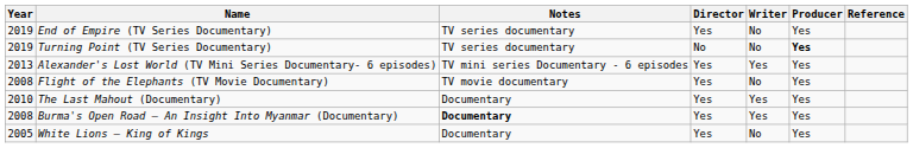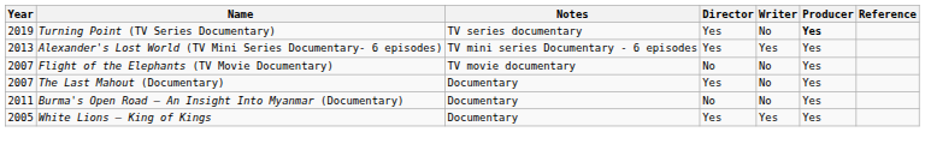 <table class="wikitable">
 <tr>
 <th>Year</th>
 <th>Name</th>
 <th>Notes</th>
 <th>Director</th>
 <th>Writer</th>
 <th>Producer</th>
 <th>Reference</th>
 </tr>
 <tr>
 <td>2019</td>
-<td><em>End of Empire</em> (TV Series Documentary)</td>
+<td><em>Turning Point</em> (TV Series Documentary)</td>
 <td>TV series documentary</td>
 <td>Yes</td>
-<td>No</td>
-<td>Yes</td>
-<td></td>
-</tr>
-<tr>
-<td>2019</td>
-<td><em>Turning Point</em> (TV Series Documentary)</td>
-<td>TV series documentary</td>
-<td>No</td>
 <td>No</td>
 <td><strong>Yes</strong></td>
 <td></td>
 </tr>
 <tr>
 <td>2013</td>
 <td><em>Alexander's Lost World</em> (TV Mini Series Documentary- 6 episodes)</td>
 <td>TV mini series Documentary - 6 episodes</td>
 <td>Yes</td>
 <td>Yes</td>
 <td>Yes</td>
 <td></td>
 </tr>
 <tr>
-<td>2008</td>
+<td>2007</td>
 <td><em>Flight of the Elephants</em> (TV Movie Documentary)</td>
 <td>TV movie documentary</td>
+<td>No</td>
+<td>No</td>
+<td>Yes</td>
+<td></td>
+</tr>
+<tr>
+<td>2007</td>
+<td><em>The Last Mahout</em> (Documentary)</td>
+<td>Documentary</td>
 <td>Yes</td>
 <td>No</td>
 <td>Yes</td>
 <td></td>
 </tr>
 <tr>
-<td>2010</td>
-<td><em>The Last Mahout</em> (Documentary)</td>
+<td>2011</td>
+<td><em>Burma's Open Road – An Insight Into Myanmar</em> (Documentary)</td>
 <td>Documentary</td>
-<td>Yes</td>
-<td>Yes</td>
-<td>Yes</td>
-<td></td>
-</tr>
-<tr>
-<td>2008</td>
-<td><em>Burma's Open Road – An Insight Into Myanmar</em> (Documentary)</td>
-<td><strong>Documentary</strong></td>
-<td>Yes</td>
-<td>Yes</td>
+<td>No</td>
+<td>No</td>
 <td>Yes</td>
 <td></td>
 </tr>
 <tr>
 <td>2005</td>
 <td><em>White Lions – King of Kings</em></td>
 <td>Documentary</td>
 <td>Yes</td>
-<td>No</td>
+<td>Yes</td>
 <td>Yes</td>
 <td></td>
 </tr>
 </table>
